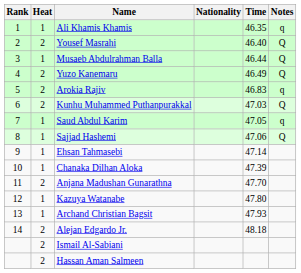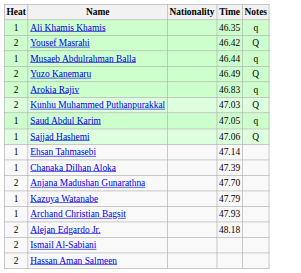 <table class="wikitable sortable" style="text-align:center; font-size:95%">
 <tr>
-<th>Rank</th>
 <th>Heat</th>
 <th>Name</th>
 <th>Nationality</th>
 <th>Time</th>
 <th>Notes</th>
 </tr>
 <tr bgcolor=ccffcc>
 <td>1</td>
-<td>1</td>
 <td align=left><a href='#'>Ali Khamis Khamis</a></td>
 <td align=left></td>
 <td>46.35</td>
 <td>q</td>
 </tr>
 <tr bgcolor=ccffcc>
 <td>2</td>
-<td>2</td>
 <td align=left><a href='#'>Yousef Masrahi</a></td>
 <td align=left></td>
-<td>46.40</td>
+<td>46.42</td>
 <td>Q</td>
 </tr>
 <tr bgcolor=ccffcc>
-<td>3</td>
 <td>1</td>
 <td align=left><a href='#'>Musaeb Abdulrahman Balla</a></td>
 <td align=left></td>
 <td>46.44</td>
-<td>Q</td>
+<td>q</td>
 </tr>
 <tr bgcolor=ccffcc>
-<td>4</td>
 <td>2</td>
 <td align=left><a href='#'>Yuzo Kanemaru</a></td>
 <td align=left></td>
 <td>46.49</td>
 <td>Q</td>
 </tr>
 <tr bgcolor=ccffcc>
-<td>5</td>
 <td>2</td>
 <td align=left><a href='#'>Arokia Rajiv</a></td>
 <td align=left></td>
 <td>46.83</td>
 <td>q</td>
 </tr>
 <tr bgcolor=ddffdd>
-<td>6</td>
 <td>2</td>
 <td align=left><a href='#'>Kunhu Muhammed Puthanpurakkal</a></td>
 <td align=left></td>
 <td>47.03</td>
 <td>Q</td>
 </tr>
 <tr bgcolor=ccffcc>
-<td>7</td>
 <td>1</td>
 <td align=left><a href='#'>Saud Abdul Karim</a></td>
 <td align=left></td>
 <td>47.05</td>
 <td>q</td>
 </tr>
 <tr bgcolor=ddffdd>
-<td>8</td>
 <td>1</td>
 <td align=left><a href='#'>Sajjad Hashemi</a></td>
 <td align=left></td>
 <td>47.06</td>
 <td>Q</td>
 </tr>
 <tr>
-<td>9</td>
 <td>1</td>
 <td align=left><a href='#'>Ehsan Tahmasebi</a></td>
 <td align=left></td>
 <td>47.14</td>
 <td></td>
 </tr>
 <tr>
-<td>10</td>
 <td>1</td>
 <td align=left><a href='#'>Chanaka Dilhan Aloka</a></td>
 <td align=left></td>
 <td>47.39</td>
 <td></td>
 </tr>
 <tr>
-<td>11</td>
 <td>2</td>
 <td align=left><a href='#'>Anjana Madushan Gunarathna</a></td>
 <td align=left></td>
 <td>47.70</td>
 <td></td>
 </tr>
 <tr>
-<td>12</td>
 <td>1</td>
 <td align=left><a href='#'>Kazuya Watanabe</a></td>
 <td align=left></td>
-<td>47.80</td>
+<td>47.79</td>
 <td></td>
 </tr>
 <tr>
-<td>13</td>
 <td>1</td>
 <td align=left><a href='#'>Archand Christian Bagsit</a></td>
 <td align=left></td>
 <td>47.93</td>
 <td></td>
 </tr>
 <tr>
-<td>14</td>
 <td>2</td>
 <td align=left><a href='#'>Alejan Edgardo Jr.</a></td>
 <td align=left></td>
 <td>48.18</td>
 <td></td>
 </tr>
 <tr>
-<td></td>
 <td>2</td>
 <td align=left><a href='#'>Ismail Al-Sabiani</a></td>
 <td align=left></td>
 <td></td>
 <td></td>
 </tr>
 <tr>
-<td></td>
 <td>2</td>
 <td align=left><a href='#'>Hassan Aman Salmeen</a></td>
 <td align=left></td>
 <td></td>
 <td></td>
 </tr>
 </table>
